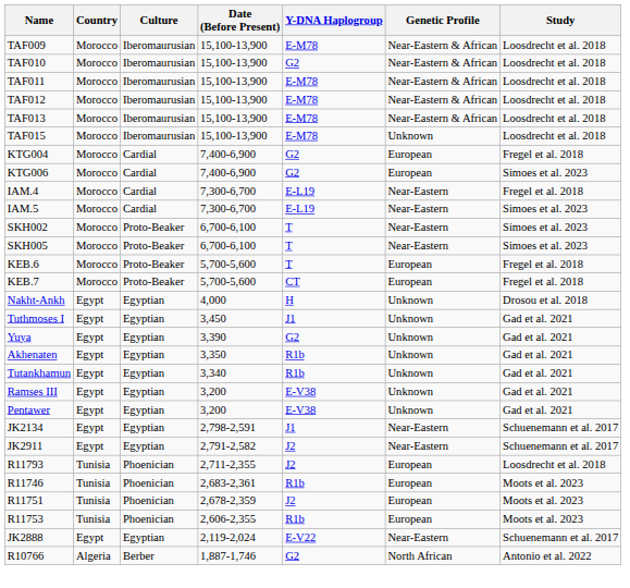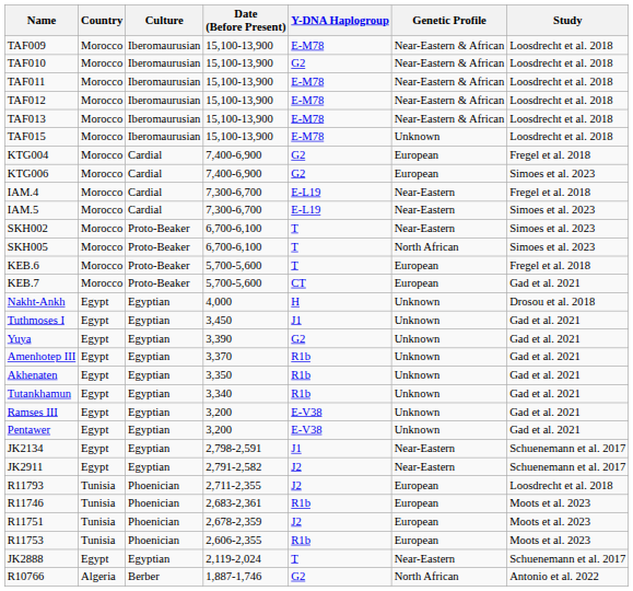 <table class="sortable wikitable">
 <tr>
 <th>Name</th>
 <th>Country</th>
 <th>Culture</th>
 <th>Date<br>(Before Present)</th>
 <th><a href='#'>Y-DNA Haplogroup</a></th>
 <th>Genetic Profile</th>
 <th>Study</th>
 </tr>
 <tr>
 <td>TAF009</td>
 <td>Morocco</td>
 <td>Iberomaurusian</td>
 <td>15,100-13,900</td>
 <td><a href='#'>E-M78</a></td>
 <td>Near-Eastern & African</td>
 <td>Loosdrecht et al. 2018</td>
 </tr>
 <tr>
 <td>TAF010</td>
 <td>Morocco</td>
 <td>Iberomaurusian</td>
 <td>15,100-13,900</td>
 <td><a href='#'>G2</a></td>
 <td>Near-Eastern & African</td>
 <td>Loosdrecht et al. 2018</td>
 </tr>
 <tr>
 <td>TAF011</td>
 <td>Morocco</td>
 <td>Iberomaurusian</td>
 <td>15,100-13,900</td>
 <td><a href='#'>E-M78</a></td>
 <td>Near-Eastern & African</td>
 <td>Loosdrecht et al. 2018</td>
 </tr>
 <tr>
 <td>TAF012</td>
 <td>Morocco</td>
 <td>Iberomaurusian</td>
 <td>15,100-13,900</td>
 <td><a href='#'>E-M78</a></td>
 <td>Near-Eastern & African</td>
 <td>Loosdrecht et al. 2018</td>
 </tr>
 <tr>
 <td>TAF013</td>
 <td>Morocco</td>
 <td>Iberomaurusian</td>
 <td>15,100-13,900</td>
 <td><a href='#'>E-M78</a></td>
 <td>Near-Eastern & African</td>
 <td>Loosdrecht et al. 2018</td>
 </tr>
 <tr>
 <td>TAF015</td>
 <td>Morocco</td>
 <td>Iberomaurusian</td>
 <td>15,100-13,900</td>
 <td><a href='#'>E-M78</a></td>
 <td>Unknown</td>
 <td>Loosdrecht et al. 2018</td>
 </tr>
 <tr>
 <td>KTG004</td>
 <td>Morocco</td>
 <td>Cardial</td>
 <td>7,400-6,900</td>
 <td><a href='#'>G2</a></td>
 <td>European</td>
 <td>Fregel et al. 2018</td>
 </tr>
 <tr>
 <td>KTG006</td>
 <td>Morocco</td>
 <td>Cardial</td>
 <td>7,400-6,900</td>
 <td><a href='#'>G2</a></td>
 <td>European</td>
 <td>Simoes et al. 2023</td>
 </tr>
 <tr>
 <td>IAM.4</td>
 <td>Morocco</td>
 <td>Cardial</td>
 <td>7,300-6,700</td>
 <td><a href='#'>E-L19</a></td>
 <td>Near-Eastern</td>
 <td>Fregel et al. 2018</td>
 </tr>
 <tr>
 <td>IAM.5</td>
 <td>Morocco</td>
 <td>Cardial</td>
 <td>7,300-6,700</td>
 <td><a href='#'>E-L19</a></td>
 <td>Near-Eastern</td>
 <td>Simoes et al. 2023</td>
 </tr>
 <tr>
 <td>SKH002</td>
 <td>Morocco</td>
 <td>Proto-Beaker</td>
 <td>6,700-6,100</td>
 <td><a href='#'>T</a></td>
 <td>Near-Eastern</td>
 <td>Simoes et al. 2023</td>
 </tr>
 <tr>
 <td>SKH005</td>
 <td>Morocco</td>
 <td>Proto-Beaker</td>
 <td>6,700-6,100</td>
 <td><a href='#'>T</a></td>
-<td>Near-Eastern</td>
+<td>North African</td>
 <td>Simoes et al. 2023</td>
 </tr>
 <tr>
 <td>KEB.6</td>
 <td>Morocco</td>
 <td>Proto-Beaker</td>
 <td>5,700-5,600</td>
 <td><a href='#'>T</a></td>
 <td>European</td>
 <td>Fregel et al. 2018</td>
 </tr>
 <tr>
 <td>KEB.7</td>
 <td>Morocco</td>
 <td>Proto-Beaker</td>
 <td>5,700-5,600</td>
 <td><a href='#'>CT</a></td>
 <td>European</td>
-<td>Fregel et al. 2018</td>
+<td>Gad et al. 2021</td>
 </tr>
 <tr>
 <td><a href='#'>Nakht-Ankh</a></td>
 <td>Egypt</td>
 <td>Egyptian</td>
 <td>4,000</td>
 <td><a href='#'>H</a></td>
 <td>Unknown</td>
 <td>Drosou et al. 2018</td>
 </tr>
 <tr>
 <td><a href='#'>Tuthmoses I</a></td>
 <td>Egypt</td>
 <td>Egyptian</td>
 <td>3,450</td>
 <td><a href='#'>J1</a></td>
 <td>Unknown</td>
 <td>Gad et al. 2021</td>
 </tr>
 <tr>
 <td><a href='#'>Yuya</a></td>
 <td>Egypt</td>
 <td>Egyptian</td>
 <td>3,390</td>
 <td><a href='#'>G2</a></td>
+<td>Unknown</td>
+<td>Gad et al. 2021</td>
+</tr>
+<tr>
+<td><a href='#'>Amenhotep III</a></td>
+<td>Egypt</td>
+<td>Egyptian</td>
+<td>3,370</td>
+<td><a href='#'>R1b</a></td>
 <td>Unknown</td>
 <td>Gad et al. 2021</td>
 </tr>
 <tr>
 <td><a href='#'>Akhenaten</a></td>
 <td>Egypt</td>
 <td>Egyptian</td>
 <td>3,350</td>
 <td><a href='#'>R1b</a></td>
 <td>Unknown</td>
 <td>Gad et al. 2021</td>
 </tr>
 <tr>
 <td><a href='#'>Tutankhamun</a></td>
 <td>Egypt</td>
 <td>Egyptian</td>
 <td>3,340</td>
 <td><a href='#'>R1b</a></td>
 <td>Unknown</td>
 <td>Gad et al. 2021</td>
 </tr>
 <tr>
 <td><a href='#'>Ramses III</a></td>
 <td>Egypt</td>
 <td>Egyptian</td>
 <td>3,200</td>
 <td><a href='#'>E-V38</a></td>
 <td>Unknown</td>
 <td>Gad et al. 2021</td>
 </tr>
 <tr>
 <td><a href='#'>Pentawer</a></td>
 <td>Egypt</td>
 <td>Egyptian</td>
 <td>3,200</td>
 <td><a href='#'>E-V38</a></td>
 <td>Unknown</td>
 <td>Gad et al. 2021</td>
 </tr>
 <tr>
 <td>JK2134</td>
 <td>Egypt</td>
 <td>Egyptian</td>
 <td>2,798-2,591</td>
 <td><a href='#'>J1</a></td>
 <td>Near-Eastern</td>
 <td>Schuenemann et al. 2017</td>
 </tr>
 <tr>
 <td>JK2911</td>
 <td>Egypt</td>
 <td>Egyptian</td>
 <td>2,791-2,582</td>
 <td><a href='#'>J2</a></td>
 <td>Near-Eastern</td>
 <td>Schuenemann et al. 2017</td>
 </tr>
 <tr>
 <td>R11793</td>
 <td>Tunisia</td>
 <td>Phoenician</td>
 <td>2,711-2,355</td>
 <td><a href='#'>J2</a></td>
 <td>European</td>
 <td>Loosdrecht et al. 2018</td>
 </tr>
 <tr>
 <td>R11746</td>
 <td>Tunisia</td>
 <td>Phoenician</td>
 <td>2,683-2,361</td>
 <td><a href='#'>R1b</a></td>
 <td>European</td>
 <td>Moots et al. 2023</td>
 </tr>
 <tr>
 <td>R11751</td>
 <td>Tunisia</td>
 <td>Phoenician</td>
 <td>2,678-2,359</td>
 <td><a href='#'>J2</a></td>
 <td>European</td>
 <td>Moots et al. 2023</td>
 </tr>
 <tr>
 <td>R11753</td>
 <td>Tunisia</td>
 <td>Phoenician</td>
 <td>2,606-2,355</td>
 <td><a href='#'>R1b</a></td>
 <td>European</td>
 <td>Moots et al. 2023</td>
 </tr>
 <tr>
 <td>JK2888</td>
 <td>Egypt</td>
 <td>Egyptian</td>
 <td>2,119-2,024</td>
-<td><a href='#'>E-V22</a></td>
+<td><a href='#'>T</a></td>
 <td>Near-Eastern</td>
 <td>Schuenemann et al. 2017</td>
 </tr>
 <tr>
 <td>R10766</td>
 <td>Algeria</td>
 <td>Berber</td>
 <td>1,887-1,746</td>
 <td><a href='#'>G2</a></td>
 <td>North African</td>
 <td>Antonio et al. 2022</td>
 </tr>
 </table>
